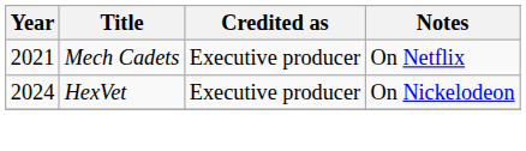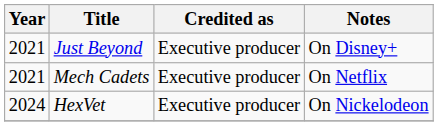 <table class="wikitable">
 <tr>
 <th>Year</th>
 <th>Title</th>
 <th>Credited as</th>
 <th>Notes</th>
+</tr>
+<tr>
+<td rowspan=1 style="text-align:center;">2021</td>
+<td style="text-align:left;"><em><a href='#'>Just Beyond</a></em></td>
+<td style="text-align:left;">Executive producer</td>
+<td style="text-align:left;">On <a href='#'>Disney+</a></td>
 </tr>
 <tr>
 <td rowspan=1 style="text-align:center;">2021</td>
 <td style="text-align:left;"><em>Mech Cadets</em></td>
 <td style="text-align:left;">Executive producer</td>
 <td style="text-align:left;">On <a href='#'>Netflix</a></td>
 </tr>
 <tr>
 <td rowspan=1 style="text-align:center;">2024</td>
 <td style="text-align:left;"><em>HexVet</em></td>
 <td style="text-align:left;">Executive producer</td>
 <td style="text-align:left;">On <a href='#'>Nickelodeon</a></td>
 </tr>
 <tr>
 </tr>
 </table>
